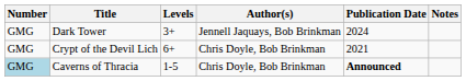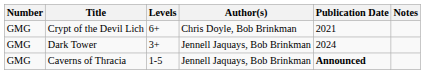 <table class="wikitable sortable">
 <tr>
 <th>Number</th>
 <th>Title</th>
 <th>Levels</th>
 <th>Author(s)</th>
 <th>Publication Date</th>
 <th>Notes</th>
 </tr>
 <tr>
 <td>GMG</td>
+<td>Crypt of the Devil Lich</td>
+<td>6+</td>
+<td>Chris Doyle, Bob Brinkman</td>
+<td>2021</td>
+<td></td>
+</tr>
+<tr>
+<td>GMG</td>
 <td>Dark Tower</td>
 <td>3+</td>
 <td>Jennell Jaquays, Bob Brinkman</td>
 <td>2024</td>
 <td></td>
 </tr>
 <tr>
 <td>GMG</td>
-<td>Crypt of the Devil Lich</td>
-<td>6+</td>
-<td>Chris Doyle, Bob Brinkman</td>
-<td>2021</td>
-<td></td>
-</tr>
-<tr>
-<td style="background: lightblue;">GMG</td>
 <td>Caverns of Thracia</td>
 <td>1-5</td>
-<td>Chris Doyle, Bob Brinkman</td>
+<td>Jennell Jaquays, Bob Brinkman</td>
 <td><strong>Announced</strong></td>
 <td></td>
 </tr>
 </table>
